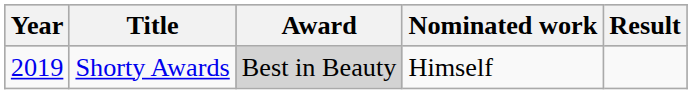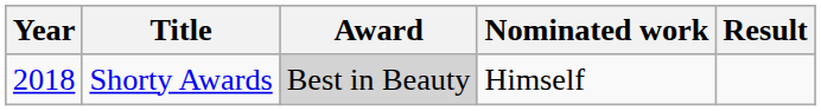 <table class="wikitable sortable">
 <tr>
 <th>Year</th>
 <th>Title</th>
 <th>Award</th>
 <th>Nominated work</th>
 <th>Result</th>
 </tr>
 <tr>
-<td><a href='#'>2019</a></td>
+<td><a href='#'>2018</a></td>
 <td><a href='#'>Shorty Awards</a></td>
 <td style="background: lightgrey;">Best in Beauty</td>
 <td>Himself</td>
 <td></td>
 </tr>
 </table>
